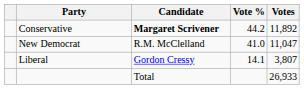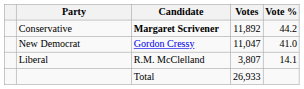 <table class="wikitable">
 <tr>
 <th></th>
 <th scope="col" width="175">Party</th>
 <th scope="col" width="150">Candidate</th>
+<th>Votes</th>
 <th>Vote %</th>
-<th>Votes</th>
 </tr>
 <tr>
 <td>   </td>
 <td>Conservative</td>
 <td><strong>Margaret Scrivener</strong></td>
+<td align=right>11,892</td>
 <td align=right>44.2</td>
-<td align=right>11,892</td>
 </tr>
 <tr |>
 <td>   </td>
 <td>New Democrat</td>
-<td>R.M. McClelland</td>
+<td><a href='#'>Gordon Cressy</a></td>
+<td align=right>11,047</td>
 <td align=right>41.0</td>
-<td align=right>11,047</td>
 </tr>
 <tr |>
 <td>   </td>
 <td>Liberal</td>
-<td><a href='#'>Gordon Cressy</a></td>
+<td>R.M. McClelland</td>
+<td align=right>3,807</td>
 <td align=right>14.1<br></td>
-<td align=right>3,807</td>
 </tr>
 <tr |>
 <td></td>
 <td></td>
 <td>Total</td>
+<td align=right>26,933</td>
 <td></td>
-<td align=right>26,933</td>
 </tr>
 </table>
